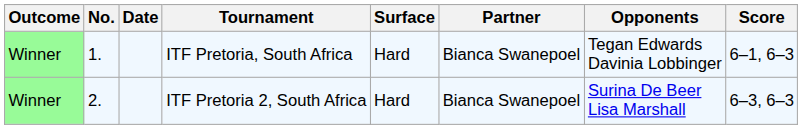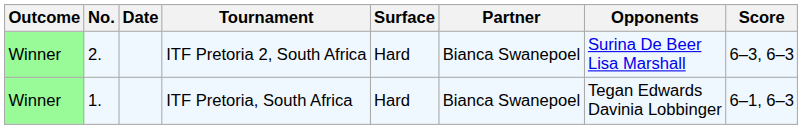 <table class="sortable wikitable" style=font-size:97%>
 <tr>
 <th>Outcome</th>
 <th>No.</th>
 <th>Date</th>
 <th>Tournament</th>
 <th>Surface</th>
 <th>Partner</th>
 <th>Opponents</th>
 <th>Score</th>
 </tr>
 <tr style="background:#f0f8ff;">
 <td bgcolor="98FB98">Winner</td>
+<td>2.</td>
+<td></td>
+<td>ITF Pretoria 2, South Africa</td>
+<td>Hard</td>
+<td> Bianca Swanepoel</td>
+<td> <a href='#'>Surina De Beer</a> <br>  <a href='#'>Lisa Marshall</a></td>
+<td>6–3, 6–3</td>
+</tr>
+<tr style="background:#f0f8ff;">
+<td bgcolor="98FB98">Winner</td>
 <td>1.</td>
 <td></td>
 <td>ITF Pretoria, South Africa</td>
 <td>Hard</td>
 <td> Bianca Swanepoel</td>
 <td> Tegan Edwards <br>  Davinia Lobbinger</td>
 <td>6–1, 6–3</td>
 </tr>
-<tr style="background:#f0f8ff;">
-<td bgcolor="98FB98">Winner</td>
-<td>2.</td>
-<td></td>
-<td>ITF Pretoria 2, South Africa</td>
-<td>Hard</td>
-<td> Bianca Swanepoel</td>
-<td> <a href='#'>Surina De Beer</a> <br>  <a href='#'>Lisa Marshall</a></td>
-<td>6–3, 6–3</td>
-</tr>
 </table>
